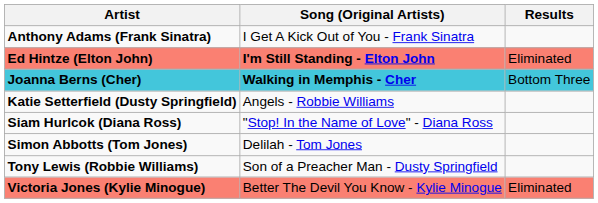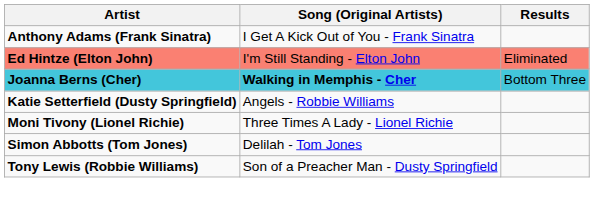 <table class=wikitable>
 <tr>
 <th>Artist</th>
 <th>Song (Original Artists)</th>
 <th>Results</th>
 </tr>
 <tr>
 <td><strong>Anthony Adams<span> (Frank Sinatra)</span></strong></td>
 <td>I Get A Kick Out of You - <a href='#'>Frank Sinatra</a></td>
 <td></td>
 </tr>
 <tr>
 <td bgcolor="#FA8072"><strong>Ed Hintze<span> (Elton John)</span></strong></td>
-<td bgcolor="#FA8072"><strong>I'm Still Standing - <a href='#'>Elton John</a></strong></td>
+<td bgcolor="#FA8072">I'm Still Standing - <a href='#'>Elton John</a></td>
 <td bgcolor="#FA8072">Eliminated</td>
 </tr>
 <tr>
 <td bgcolor="#43C6DB"><strong>Joanna Berns<span> (Cher)</span></strong></td>
 <td bgcolor="#43C6DB"><strong>Walking in Memphis - <a href='#'>Cher</a></strong></td>
 <td bgcolor="#43C6DB">Bottom Three</td>
 </tr>
 <tr>
 <td><strong>Katie Setterfield<span> (Dusty Springfield)</span></strong></td>
 <td>Angels - <a href='#'>Robbie Williams</a></td>
 <td></td>
 </tr>
 <tr>
-<td><strong>Siam Hurlcok<span> (Diana Ross)</span></strong></td>
-<td>"<a href='#'>Stop! In the Name of Love</a>" - <a href='#'>Diana Ross</a></td>
+<td><strong>Moni Tivony<span> (Lionel Richie)</span></strong></td>
+<td>Three Times A Lady - <a href='#'>Lionel Richie</a></td>
 <td></td>
 </tr>
 <tr>
 <td><strong>Simon Abbotts<span> (Tom Jones)</span></strong></td>
 <td>Delilah - <a href='#'>Tom Jones</a></td>
 <td></td>
 </tr>
 <tr>
 <td><strong>Tony Lewis<span> (Robbie Williams)</span></strong></td>
 <td>Son of a Preacher Man - <a href='#'>Dusty Springfield</a></td>
 <td></td>
 </tr>
-<tr>
-<td bgcolor="#FA8072"><strong>Victoria Jones<span> (Kylie Minogue)</span></strong></td>
-<td bgcolor="#FA8072">Better The Devil You Know - <a href='#'>Kylie Minogue</a></td>
-<td bgcolor="#FA8072">Eliminated</td>
-</tr>
 </table>
